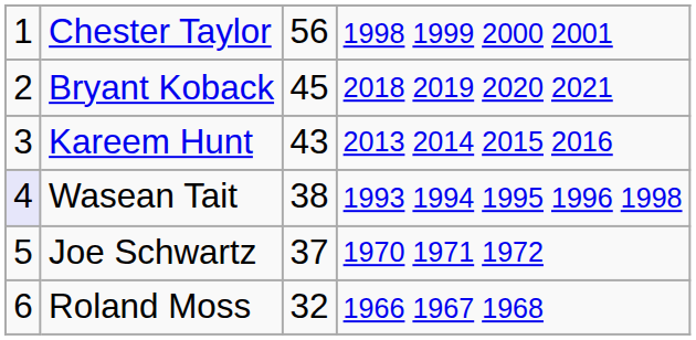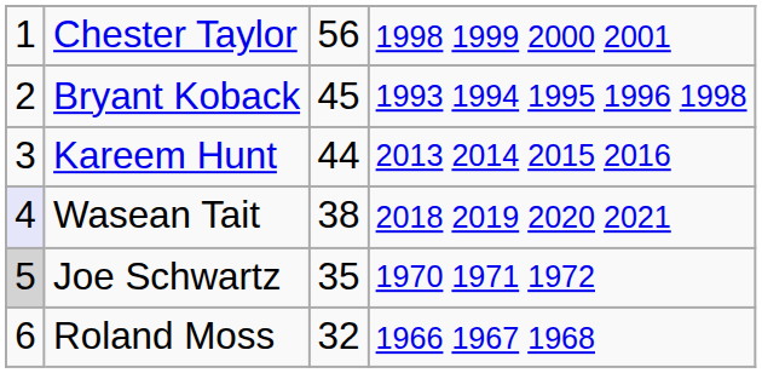 <table class="wikitable">
 <tr>
 </tr>
 <tr>
 <td>1</td>
 <td><a href='#'>Chester Taylor</a></td>
 <td>56</td>
 <td style="font-size:80%;"><a href='#'>1998</a> <a href='#'>1999</a> <a href='#'>2000</a> <a href='#'>2001</a></td>
 </tr>
 <tr>
 <td>2</td>
 <td><a href='#'>Bryant Koback</a></td>
 <td>45</td>
-<td style="font-size:80%;"><a href='#'>2018</a> <a href='#'>2019</a> <a href='#'>2020</a> <a href='#'>2021</a></td>
+<td style="font-size:80%;"><a href='#'>1993</a> <a href='#'>1994</a> <a href='#'>1995</a> <a href='#'>1996</a> <a href='#'>1998</a></td>
 </tr>
 <tr>
 <td>3</td>
 <td><a href='#'>Kareem Hunt</a></td>
-<td>43</td>
+<td>44</td>
 <td style="font-size:80%;"><a href='#'>2013</a> <a href='#'>2014</a> <a href='#'>2015</a> <a href='#'>2016</a></td>
 </tr>
 <tr>
 <td style="background: lavender;">4</td>
 <td>Wasean Tait</td>
 <td>38</td>
-<td style="font-size:80%;"><a href='#'>1993</a> <a href='#'>1994</a> <a href='#'>1995</a> <a href='#'>1996</a> <a href='#'>1998</a></td>
+<td style="font-size:80%;"><a href='#'>2018</a> <a href='#'>2019</a> <a href='#'>2020</a> <a href='#'>2021</a></td>
 </tr>
 <tr>
-<td>5</td>
+<td style="background: lightgrey;">5</td>
 <td>Joe Schwartz</td>
-<td>37</td>
+<td>35</td>
 <td style="font-size:80%;"><a href='#'>1970</a> <a href='#'>1971</a> <a href='#'>1972</a></td>
 </tr>
 <tr>
 <td>6</td>
 <td>Roland Moss</td>
 <td>32</td>
 <td style="font-size:80%;"><a href='#'>1966</a> <a href='#'>1967</a> <a href='#'>1968</a></td>
 </tr>
 </table>
